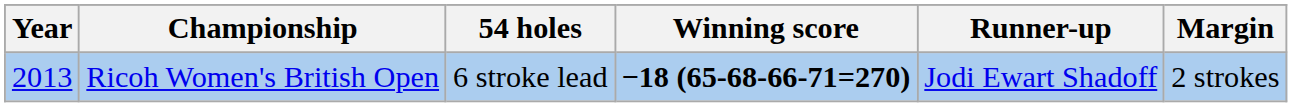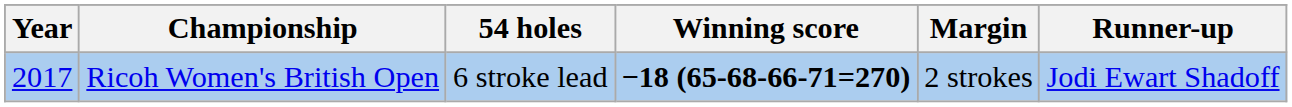 <table class="wikitable">
 <tr>
 <th>Year</th>
 <th>Championship</th>
 <th>54 holes</th>
 <th>Winning score</th>
+<th>Margin</th>
 <th>Runner-up</th>
-<th>Margin</th>
 </tr>
 <tr style="background:#ABCDEF;">
-<td><a href='#'>2013</a></td>
+<td><a href='#'>2017</a></td>
 <td><a href='#'>Ricoh Women's British Open</a></td>
 <td>6 stroke lead</td>
 <td><strong>−18 (65-68-66-71=270)</strong></td>
+<td>2 strokes</td>
 <td> <a href='#'>Jodi Ewart Shadoff</a></td>
-<td>2 strokes</td>
 </tr>
 </table>
